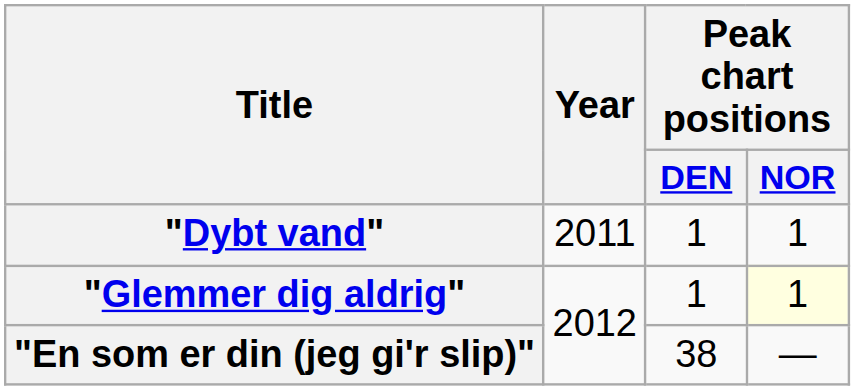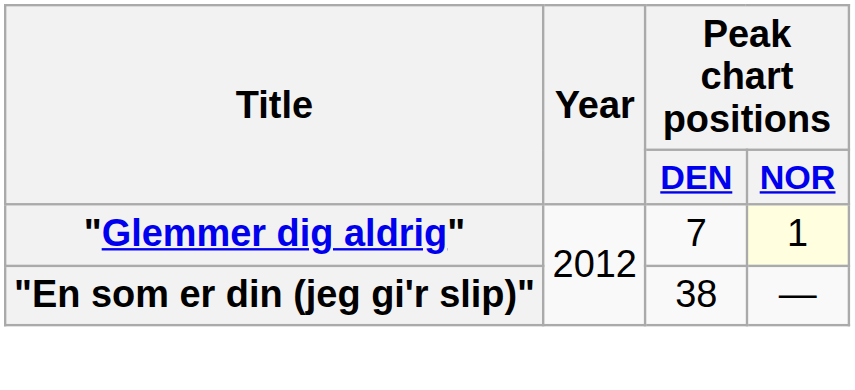 <table class="wikitable plainrowheaders" style="text-align:center">
 <tr>
 <th scope="col" rowspan="2">Title</th>
 <th scope="col" rowspan="2">Year</th>
 <th scope="col" colspan="2">Peak chart positions</th>
 </tr>
 <tr>
 <th scope="col" style="width:2.5em;font-size:90%;"><a href='#'>DEN</a></th>
 <th scope="col" style="width:2.5em;font-size:90%;"><a href='#'>NOR</a></th>
 </tr>
 <tr>
-<th scope="row">"<a href='#'>Dybt vand</a>"<br></th>
-<td>2011</td>
-<td>1</td>
-<td>1</td>
-</tr>
-<tr>
 <th scope="row">"<a href='#'>Glemmer dig aldrig</a>"<br></th>
 <td rowspan="2">2012</td>
-<td>1</td>
+<td>7</td>
 <td style="background: lightyellow;">1</td>
 </tr>
 <tr>
 <th scope="row">"En som er din (jeg gi'r slip)"</th>
 <td>38</td>
 <td>—</td>
 </tr>
 </table>
